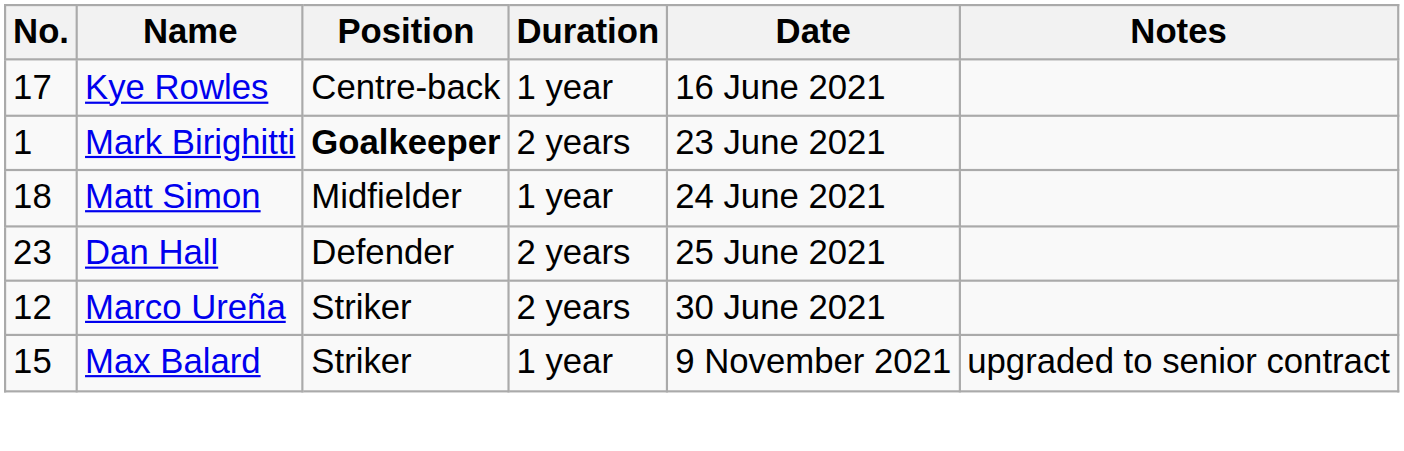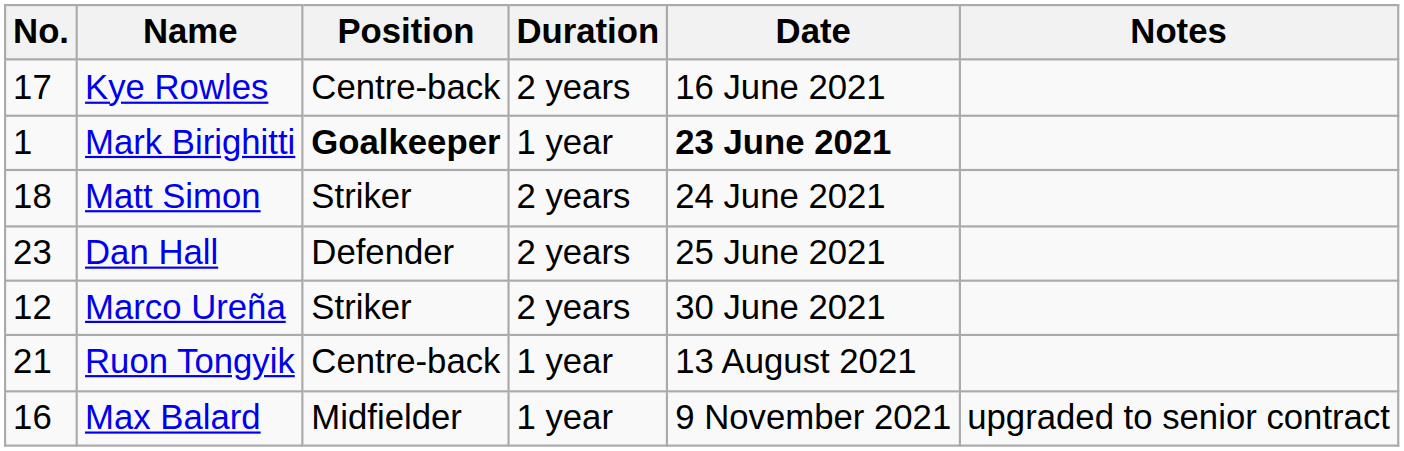 <table class="wikitable">
 <tr>
 <th>No.</th>
 <th>Name</th>
 <th>Position</th>
 <th>Duration</th>
 <th>Date</th>
 <th>Notes</th>
 </tr>
 <tr>
 <td>17</td>
 <td><a href='#'>Kye Rowles</a></td>
 <td>Centre-back</td>
-<td>1 year</td>
+<td>2 years</td>
 <td>16 June 2021</td>
 <td></td>
 </tr>
 <tr>
 <td>1</td>
 <td><a href='#'>Mark Birighitti</a></td>
 <td><strong>Goalkeeper</strong></td>
-<td>2 years</td>
-<td>23 June 2021</td>
+<td>1 year</td>
+<td><strong>23 June 2021</strong></td>
 <td></td>
 </tr>
 <tr>
 <td>18</td>
 <td><a href='#'>Matt Simon</a></td>
-<td>Midfielder</td>
-<td>1 year</td>
+<td>Striker</td>
+<td>2 years</td>
 <td>24 June 2021</td>
 <td></td>
 </tr>
 <tr>
 <td>23</td>
 <td> <a href='#'>Dan Hall</a></td>
 <td>Defender</td>
 <td>2 years</td>
 <td>25 June 2021</td>
 <td></td>
 </tr>
 <tr>
 <td>12</td>
 <td> <a href='#'>Marco Ureña</a></td>
 <td>Striker</td>
 <td>2 years</td>
 <td>30 June 2021</td>
 <td></td>
 </tr>
 <tr>
-<td>15</td>
+<td>21</td>
+<td><a href='#'>Ruon Tongyik</a></td>
+<td>Centre-back</td>
+<td>1 year</td>
+<td>13 August 2021</td>
+<td></td>
+</tr>
+<tr>
+<td>16</td>
 <td><a href='#'>Max Balard</a></td>
-<td>Striker</td>
+<td>Midfielder</td>
 <td>1 year</td>
 <td>9 November 2021</td>
 <td>upgraded to senior contract</td>
 </tr>
 </table>
